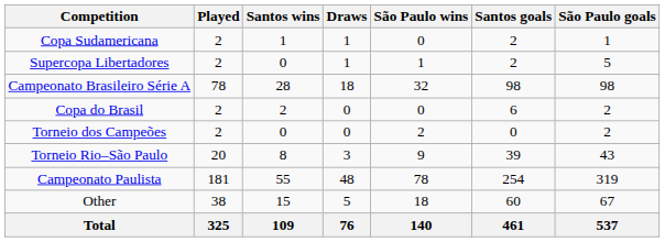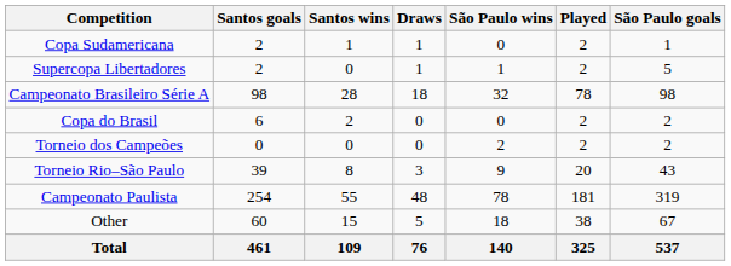 <table class="wikitable sortable" style="text-align: center;">
 <tr>
 <th>Competition</th>
-<th>Played</th>
+<th>Santos goals</th>
 <th>Santos wins</th>
 <th>Draws</th>
 <th>São Paulo wins</th>
-<th>Santos goals</th>
+<th>Played</th>
 <th>São Paulo goals</th>
 </tr>
 <tr>
 <td><a href='#'>Copa Sudamericana</a></td>
 <td>2</td>
 <td>1</td>
 <td>1</td>
 <td>0</td>
 <td>2</td>
 <td>1</td>
 </tr>
 <tr>
 <td><a href='#'>Supercopa Libertadores</a></td>
 <td>2</td>
 <td>0</td>
 <td>1</td>
 <td>1</td>
 <td>2</td>
 <td>5</td>
 </tr>
 <tr>
 <td><a href='#'>Campeonato Brasileiro Série A</a></td>
-<td>78</td>
+<td>98</td>
 <td>28</td>
 <td>18</td>
 <td>32</td>
-<td>98</td>
+<td>78</td>
 <td>98</td>
 </tr>
 <tr>
 <td><a href='#'>Copa do Brasil</a></td>
-<td>2</td>
+<td>6</td>
 <td>2</td>
 <td>0</td>
 <td>0</td>
-<td>6</td>
+<td>2</td>
 <td>2</td>
 </tr>
 <tr>
 <td><a href='#'>Torneio dos Campeões</a></td>
-<td>2</td>
+<td>0</td>
 <td>0</td>
 <td>0</td>
 <td>2</td>
-<td>0</td>
+<td>2</td>
 <td>2</td>
 </tr>
 <tr>
 <td><a href='#'>Torneio Rio–São Paulo</a></td>
-<td>20</td>
+<td>39</td>
 <td>8</td>
 <td>3</td>
 <td>9</td>
-<td>39</td>
+<td>20</td>
 <td>43</td>
 </tr>
 <tr>
 <td><a href='#'>Campeonato Paulista</a></td>
-<td>181</td>
+<td>254</td>
 <td>55</td>
 <td>48</td>
 <td>78</td>
-<td>254</td>
+<td>181</td>
 <td>319</td>
 </tr>
 <tr>
 <td>Other</td>
-<td>38</td>
+<td>60</td>
 <td>15</td>
 <td>5</td>
 <td>18</td>
-<td>60</td>
+<td>38</td>
 <td>67</td>
 </tr>
 <tr>
 <th>Total</th>
-<th>325</th>
+<th>461</th>
 <th>109</th>
 <th>76</th>
 <th>140</th>
-<th>461</th>
+<th>325</th>
 <th>537</th>
 </tr>
 </table>
